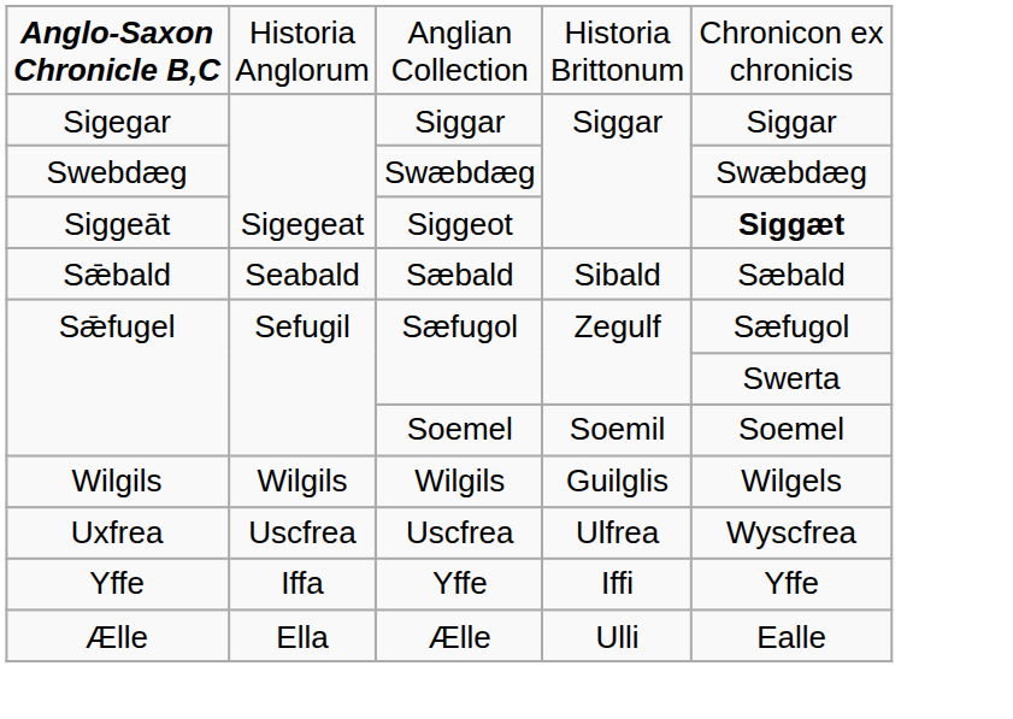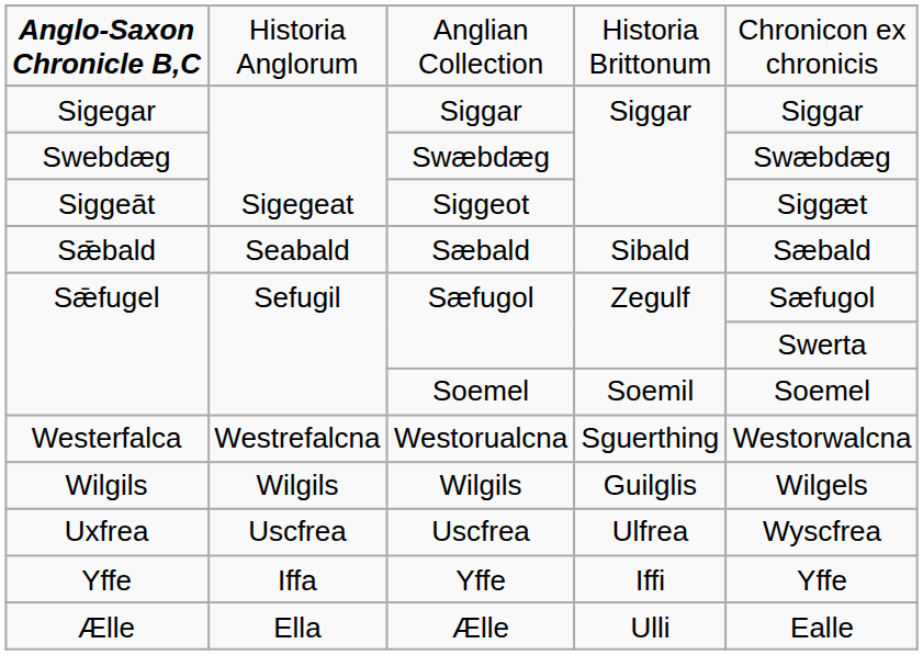 <table class="wikitable" style="font-size: 80%; text-align: center; margin: 0.5em 0px 0.5em 1em;">
 <tr>
 <td><strong><em>Anglo-Saxon<br>Chronicle<em> B,C<strong></td>
 <td></em></strong>Historia<br>Anglorum<strong><em></td>
 <td></em></strong>Anglian<br>Collection<strong><em></td>
 <td></em></strong>Historia<br>Brittonum<strong><em></td>
 <td></em></strong>Chronicon ex<br>chronicis<strong><em></td>
 </tr>
 <tr>
 <td>Sigegar</td>
 <td rowspan="3" valign="bottom">Sigegeat</td>
 <td>Siggar</td>
 <td rowspan="3" valign="top">Siggar</td>
 <td>Siggar</td>
 </tr>
 <tr>
 <td>Swebdæg</td>
 <td>Swæbdæg</td>
 <td>Swæbdæg</td>
 </tr>
 <tr>
 <td>Siggeāt</td>
 <td>Siggeot</td>
-<td><strong>Siggæt</strong></td>
+<td>Siggæt</td>
 </tr>
 <tr>
 <td>Sǣbald</td>
 <td>Seabald</td>
 <td>Sæbald</td>
 <td>Sibald</td>
 <td>Sæbald</td>
 </tr>
 <tr>
 <td rowspan="3" valign="top">Sǣfugel</td>
 <td rowspan="3" valign="top">Sefugil</td>
 <td rowspan="2" valign="top">Sæfugol</td>
 <td rowspan="2" valign="top">Zegulf</td>
 <td>Sæfugol</td>
 </tr>
 <tr>
 <td>Swerta</td>
 </tr>
 <tr>
 <td>Soemel</td>
 <td>Soemil</td>
 <td>Soemel</td>
+</tr>
+<tr>
+<td>Westerfalca</td>
+<td>Westrefalcna</td>
+<td>Westorualcna</td>
+<td>Sguerthing</td>
+<td>Westorwalcna</td>
 </tr>
 <tr>
 <td>Wilgils</td>
 <td>Wilgils</td>
 <td>Wilgils</td>
 <td>Guilglis</td>
 <td>Wilgels</td>
 </tr>
 <tr>
 <td>Uxfrea</td>
 <td>Uscfrea</td>
 <td>Uscfrea</td>
 <td>Ulfrea</td>
 <td>Wyscfrea</td>
 </tr>
 <tr>
 <td>Yffe</td>
 <td>Iffa</td>
 <td>Yffe</td>
 <td>Iffi</td>
 <td>Yffe</td>
 </tr>
 <tr>
 <td>Ælle</td>
 <td>Ella</td>
 <td>Ælle</td>
 <td>Ulli</td>
 <td>Ealle</td>
 </tr>
 </table>
